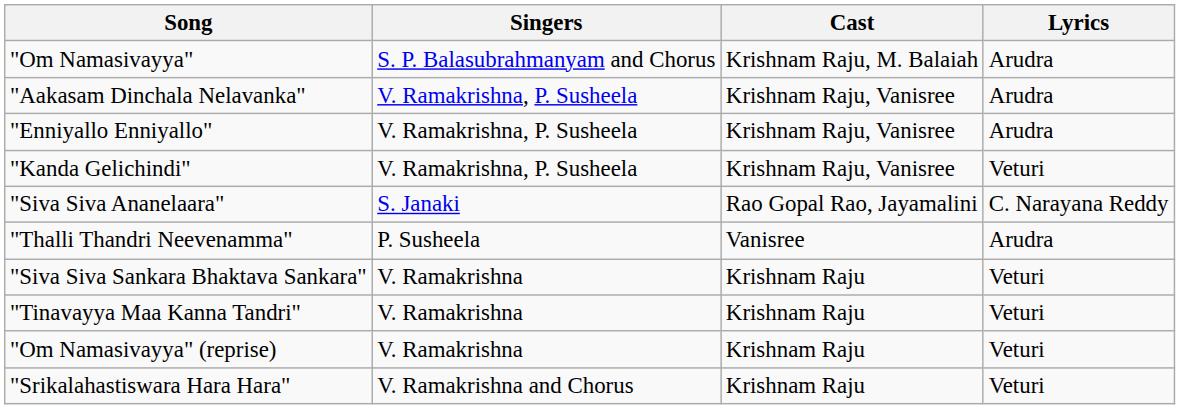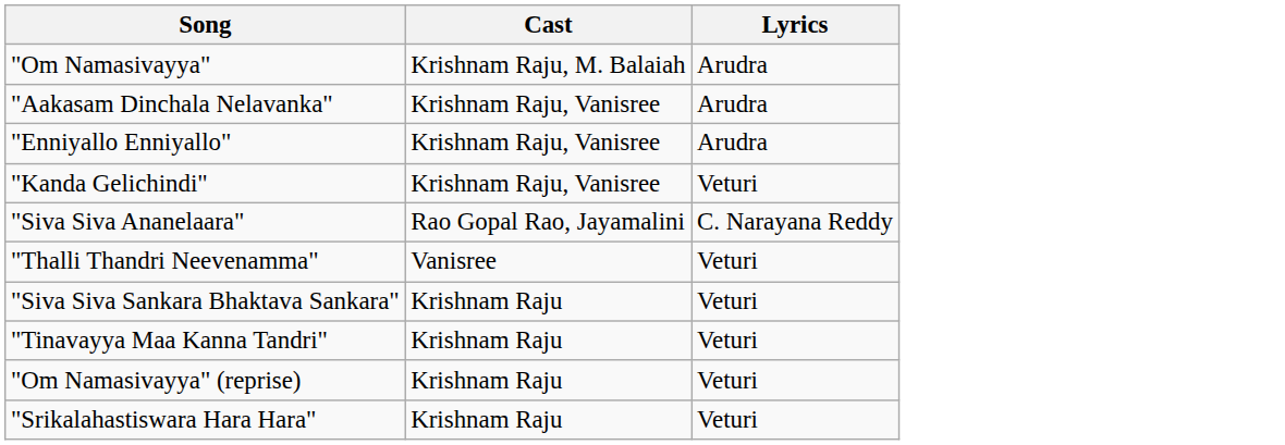 <table class="wikitable">
 <tr>
 <th>Song</th>
-<th>Singers</th>
 <th>Cast</th>
 <th>Lyrics</th>
 </tr>
 <tr>
 <td>"Om Namasivayya"</td>
-<td><a href='#'>S. P. Balasubrahmanyam</a> and Chorus</td>
 <td>Krishnam Raju, M. Balaiah</td>
 <td>Arudra</td>
 </tr>
 <tr>
 <td>"Aakasam Dinchala Nelavanka"</td>
-<td><a href='#'>V. Ramakrishna</a>, <a href='#'>P. Susheela</a></td>
 <td>Krishnam Raju, Vanisree</td>
 <td>Arudra</td>
 </tr>
 <tr>
 <td>"Enniyallo Enniyallo"</td>
-<td>V. Ramakrishna, P. Susheela</td>
 <td>Krishnam Raju, Vanisree</td>
 <td>Arudra</td>
 </tr>
 <tr>
 <td>"Kanda Gelichindi"</td>
-<td>V. Ramakrishna, P. Susheela</td>
 <td>Krishnam Raju, Vanisree</td>
 <td>Veturi</td>
 </tr>
 <tr>
 <td>"Siva Siva Ananelaara"</td>
-<td><a href='#'>S. Janaki</a></td>
 <td>Rao Gopal Rao, Jayamalini</td>
 <td>C. Narayana Reddy</td>
 </tr>
 <tr>
 <td>"Thalli Thandri Neevenamma"</td>
-<td>P. Susheela</td>
 <td>Vanisree</td>
-<td>Arudra</td>
+<td>Veturi</td>
 </tr>
 <tr>
 <td>"Siva Siva Sankara Bhaktava Sankara"</td>
-<td>V. Ramakrishna</td>
 <td>Krishnam Raju</td>
 <td>Veturi</td>
 </tr>
 <tr>
 <td>"Tinavayya Maa Kanna Tandri"</td>
-<td>V. Ramakrishna</td>
 <td>Krishnam Raju</td>
 <td>Veturi</td>
 </tr>
 <tr>
 <td>"Om Namasivayya" (reprise)</td>
-<td>V. Ramakrishna</td>
 <td>Krishnam Raju</td>
 <td>Veturi</td>
 </tr>
 <tr>
 <td>"Srikalahastiswara Hara Hara"</td>
-<td>V. Ramakrishna and Chorus</td>
 <td>Krishnam Raju</td>
 <td>Veturi</td>
 </tr>
 </table>
